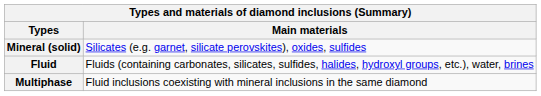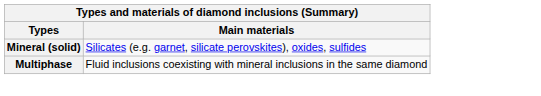 <table class="wikitable">
 <tr>
 <th colspan="2">Types and materials of diamond inclusions (Summary)</th>
 </tr>
 <tr>
 <th>Types</th>
 <th>Main materials</th>
 </tr>
 <tr>
 <th><strong>Mineral (solid)</strong></th>
 <td><a href='#'>Silicates</a> (e.g. <a href='#'>garnet</a>, <a href='#'>silicate perovskites</a>), <a href='#'>oxides</a>, <a href='#'>sulfides</a></td>
 </tr>
 <tr>
-<th><strong>Fluid</strong></th>
-<td>Fluids (containing carbonates, silicates, sulfides, <a href='#'>halides</a>, <a href='#'>hydroxyl groups</a>, etc.), water, <a href='#'>brines</a></td>
-</tr>
-<tr>
 <th><strong>Multiphase</strong></th>
 <td>Fluid inclusions coexisting with mineral inclusions in the same diamond</td>
 </tr>
 </table>
